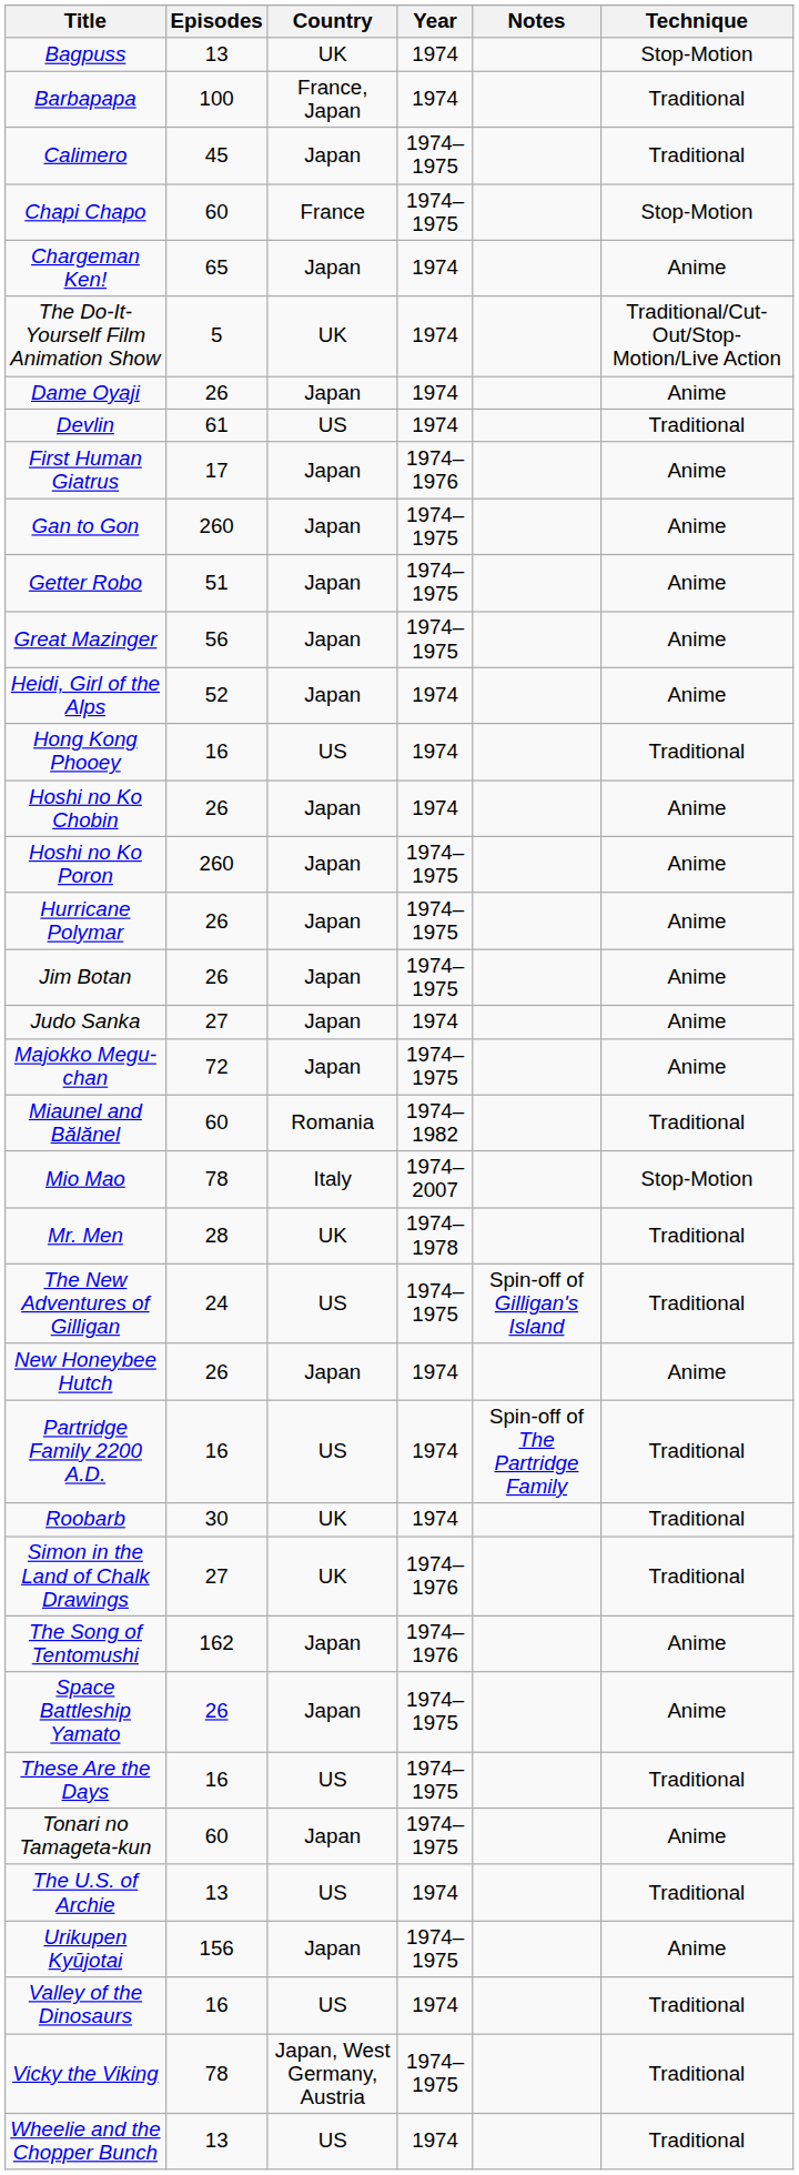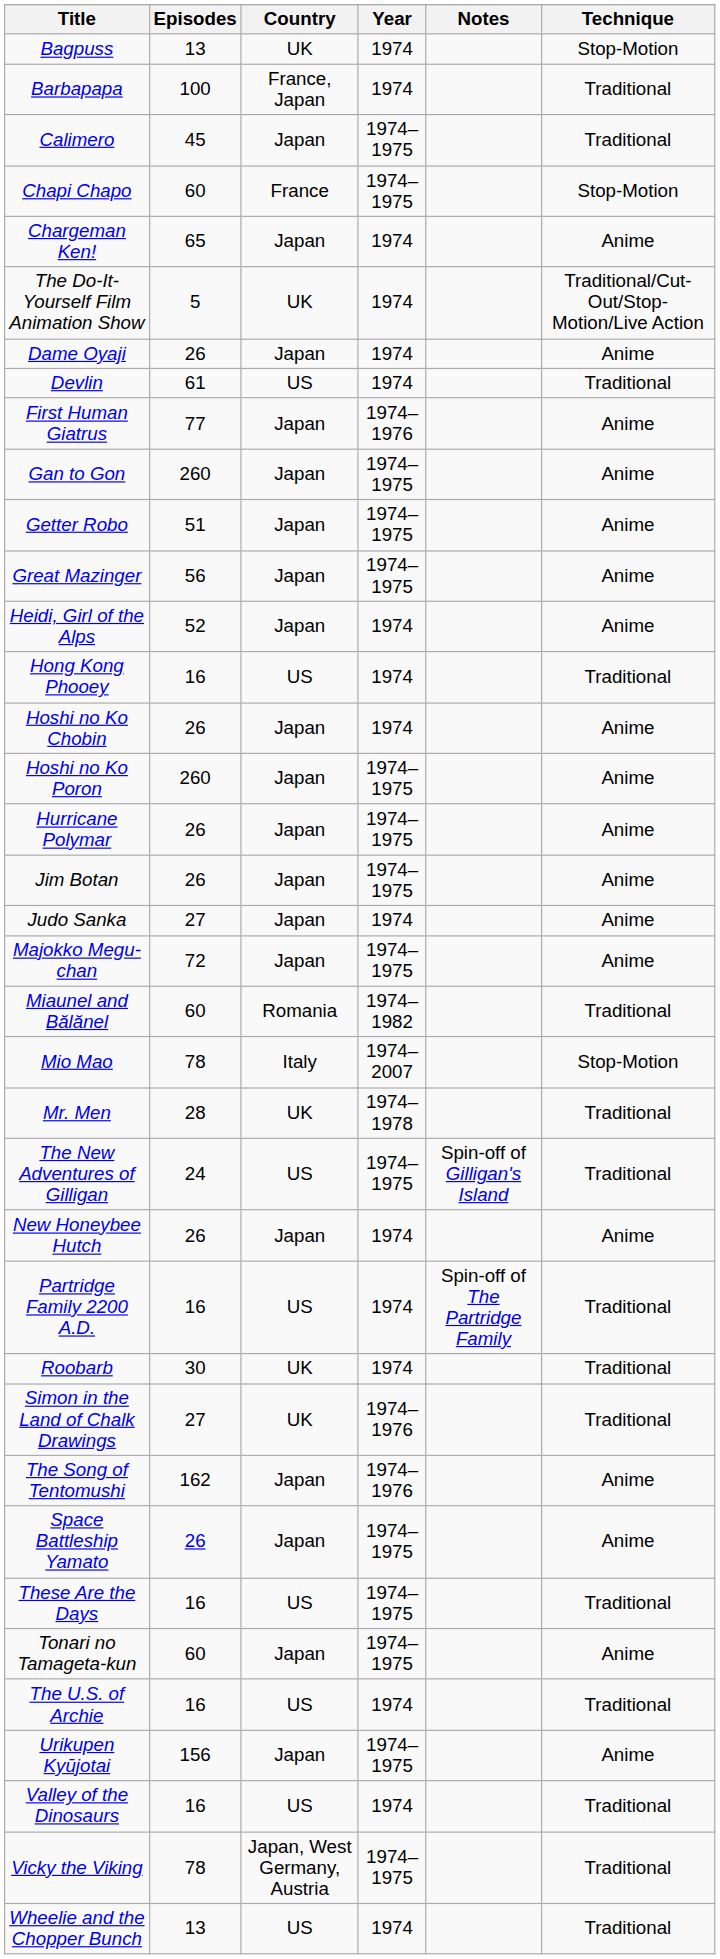 <table class="wikitable sortable" style="text-align:center;">
 <tr>
 </tr>
 <tr>
 <th scope="col">Title</th>
 <th scope="col">Episodes</th>
 <th scope="col">Country</th>
 <th scope="col">Year</th>
 <th scope="col">Notes</th>
 <th scope="col">Technique</th>
 </tr>
 <tr>
 <td><em><a href='#'>Bagpuss</a></em></td>
 <td>13</td>
 <td>UK</td>
 <td>1974</td>
 <td></td>
 <td>Stop-Motion</td>
 </tr>
 <tr>
 <td><em><a href='#'>Barbapapa</a></em></td>
 <td>100</td>
 <td>France, Japan</td>
 <td>1974</td>
 <td></td>
 <td>Traditional</td>
 </tr>
 <tr>
 <td><em><a href='#'>Calimero</a></em></td>
 <td>45</td>
 <td>Japan</td>
 <td>1974–1975</td>
 <td></td>
 <td>Traditional</td>
 </tr>
 <tr>
 <td><em><a href='#'>Chapi Chapo</a></em></td>
 <td>60</td>
 <td>France</td>
 <td>1974–1975</td>
 <td></td>
 <td>Stop-Motion</td>
 </tr>
 <tr>
 <td><em><a href='#'>Chargeman Ken!</a></em></td>
 <td>65</td>
 <td>Japan</td>
 <td>1974</td>
 <td></td>
 <td>Anime</td>
 </tr>
 <tr>
 <td><em>The Do-It-Yourself Film Animation Show</em></td>
 <td>5</td>
 <td>UK</td>
 <td>1974</td>
 <td></td>
 <td>Traditional/Cut-Out/Stop-Motion/Live Action</td>
 </tr>
 <tr>
 <td><em><a href='#'>Dame Oyaji</a></em></td>
 <td>26</td>
 <td>Japan</td>
 <td>1974</td>
 <td></td>
 <td>Anime</td>
 </tr>
 <tr>
 <td><em><a href='#'>Devlin</a></em></td>
 <td>61</td>
 <td>US</td>
 <td>1974</td>
 <td></td>
 <td>Traditional</td>
 </tr>
 <tr>
 <td><em><a href='#'>First Human Giatrus</a></em></td>
-<td>17</td>
+<td>77</td>
 <td>Japan</td>
 <td>1974–1976</td>
 <td></td>
 <td>Anime</td>
 </tr>
 <tr>
 <td><em><a href='#'>Gan to Gon</a></em></td>
 <td>260</td>
 <td>Japan</td>
 <td>1974–1975</td>
 <td></td>
 <td>Anime</td>
 </tr>
 <tr>
 <td><em><a href='#'>Getter Robo</a></em></td>
 <td>51</td>
 <td>Japan</td>
 <td>1974–1975</td>
 <td></td>
 <td>Anime</td>
 </tr>
 <tr>
 <td><em><a href='#'>Great Mazinger</a></em></td>
 <td>56</td>
 <td>Japan</td>
 <td>1974–1975</td>
 <td></td>
 <td>Anime</td>
 </tr>
 <tr>
 <td><em><a href='#'>Heidi, Girl of the Alps</a></em></td>
 <td>52</td>
 <td>Japan</td>
 <td>1974</td>
 <td></td>
 <td>Anime</td>
 </tr>
 <tr>
 <td><em><a href='#'>Hong Kong Phooey</a></em></td>
 <td>16</td>
 <td>US</td>
 <td>1974</td>
 <td></td>
 <td>Traditional</td>
 </tr>
 <tr>
 <td><em><a href='#'>Hoshi no Ko Chobin</a></em></td>
 <td>26</td>
 <td>Japan</td>
 <td>1974</td>
 <td></td>
 <td>Anime</td>
 </tr>
 <tr>
 <td><em><a href='#'>Hoshi no Ko Poron</a></em></td>
 <td>260</td>
 <td>Japan</td>
 <td>1974–1975</td>
 <td></td>
 <td>Anime</td>
 </tr>
 <tr>
 <td><em><a href='#'>Hurricane Polymar</a></em></td>
 <td>26</td>
 <td>Japan</td>
 <td>1974–1975</td>
 <td></td>
 <td>Anime</td>
 </tr>
 <tr>
 <td><em>Jim Botan</em></td>
 <td>26</td>
 <td>Japan</td>
 <td>1974–1975</td>
 <td></td>
 <td>Anime</td>
 </tr>
 <tr>
 <td><em>Judo Sanka</em></td>
 <td>27</td>
 <td>Japan</td>
 <td>1974</td>
 <td></td>
 <td>Anime</td>
 </tr>
 <tr>
 <td><em><a href='#'>Majokko Megu-chan</a></em></td>
 <td>72</td>
 <td>Japan</td>
 <td>1974–1975</td>
 <td></td>
 <td>Anime</td>
 </tr>
 <tr>
 <td><em><a href='#'>Miaunel and Bălănel</a></em></td>
 <td>60</td>
 <td>Romania</td>
 <td>1974–1982</td>
 <td></td>
 <td>Traditional</td>
 </tr>
 <tr>
 <td><em><a href='#'>Mio Mao</a></em></td>
 <td>78</td>
 <td>Italy</td>
 <td>1974–2007</td>
 <td></td>
 <td>Stop-Motion</td>
 </tr>
 <tr>
 <td><em><a href='#'>Mr. Men</a></em></td>
 <td>28</td>
 <td>UK</td>
 <td>1974–1978</td>
 <td></td>
 <td>Traditional</td>
 </tr>
 <tr>
 <td data-sort-value="New Adventures of Gilligan"><em><a href='#'>The New Adventures of Gilligan</a></em></td>
 <td>24</td>
 <td>US</td>
 <td>1974–1975</td>
 <td>Spin-off of <em><a href='#'>Gilligan's Island</a></em></td>
 <td>Traditional</td>
 </tr>
 <tr>
 <td><em><a href='#'>New Honeybee Hutch</a></em></td>
 <td>26</td>
 <td>Japan</td>
 <td>1974</td>
 <td></td>
 <td>Anime</td>
 </tr>
 <tr>
 <td><em><a href='#'>Partridge Family 2200 A.D.</a></em></td>
 <td>16</td>
 <td>US</td>
 <td>1974</td>
 <td>Spin-off of <em><a href='#'>The Partridge Family</a></em></td>
 <td>Traditional</td>
 </tr>
 <tr>
 <td><em><a href='#'>Roobarb</a></em></td>
 <td>30</td>
 <td>UK</td>
 <td>1974</td>
 <td></td>
 <td>Traditional</td>
 </tr>
 <tr>
 <td><em><a href='#'>Simon in the Land of Chalk Drawings</a></em></td>
 <td>27</td>
 <td>UK</td>
 <td>1974–1976</td>
 <td></td>
 <td>Traditional</td>
 </tr>
 <tr>
 <td data-sort-value="Song of Tentomushi"><em><a href='#'>The Song of Tentomushi</a></em></td>
 <td>162</td>
 <td>Japan</td>
 <td>1974–1976</td>
 <td></td>
 <td>Anime</td>
 </tr>
 <tr>
 <td><em><a href='#'>Space Battleship Yamato</a></em></td>
 <td><a href='#'>26</a></td>
 <td>Japan</td>
 <td>1974–1975</td>
 <td></td>
 <td>Anime</td>
 </tr>
 <tr>
 <td><em><a href='#'>These Are the Days</a></em></td>
 <td>16</td>
 <td>US</td>
 <td>1974–1975</td>
 <td></td>
 <td>Traditional</td>
 </tr>
 <tr>
 <td><em>Tonari no Tamageta-kun</em></td>
 <td>60</td>
 <td>Japan</td>
 <td>1974–1975</td>
 <td></td>
 <td>Anime</td>
 </tr>
 <tr>
 <td data-sort-value="U.S. of Archie"><em><a href='#'>The U.S. of Archie</a></em></td>
-<td>13</td>
+<td>16</td>
 <td>US</td>
 <td>1974</td>
 <td></td>
 <td>Traditional</td>
 </tr>
 <tr>
 <td><em><a href='#'>Urikupen Kyūjotai</a></em></td>
 <td>156</td>
 <td>Japan</td>
 <td>1974–1975</td>
 <td></td>
 <td>Anime</td>
 </tr>
 <tr>
 <td><em><a href='#'>Valley of the Dinosaurs</a></em></td>
 <td>16</td>
 <td>US</td>
 <td>1974</td>
 <td></td>
 <td>Traditional</td>
 </tr>
 <tr>
 <td><em><a href='#'>Vicky the Viking</a></em></td>
 <td>78</td>
 <td>Japan, West Germany, Austria</td>
 <td>1974–1975</td>
 <td></td>
 <td>Traditional</td>
 </tr>
 <tr>
 <td><em><a href='#'>Wheelie and the Chopper Bunch</a></em></td>
 <td>13</td>
 <td>US</td>
 <td>1974</td>
 <td></td>
 <td>Traditional</td>
 </tr>
 </table>
